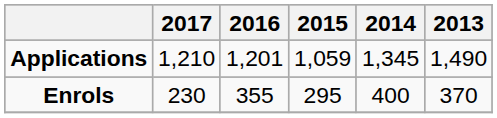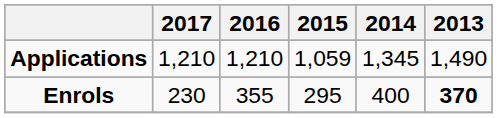 <table class="wikitable floatright" style="font-size:85%; text-align:center;">
 <tr>
 <th></th>
 <th>2017</th>
 <th>2016</th>
 <th>2015</th>
 <th>2014</th>
 <th>2013</th>
 </tr>
 <tr>
 <td><strong>Applications</strong></td>
 <td>1,210</td>
-<td>1,201</td>
+<td>1,210</td>
 <td>1,059</td>
 <td>1,345</td>
 <td>1,490</td>
 </tr>
 <tr>
 <td><strong>Enrols</strong></td>
 <td>230</td>
 <td>355</td>
 <td>295</td>
 <td>400</td>
-<td>370</td>
+<td><strong>370</strong></td>
 </tr>
 <tr>
 </tr>
 </table>
